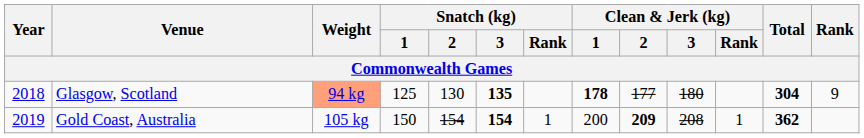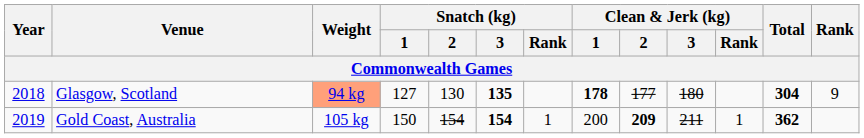 <table class = "wikitable" style="text-align:center;">
 <tr>
 <th rowspan=2 width=40>Year</th>
 <th rowspan=2 width=250>Venue</th>
 <th rowspan=2 width=60>Weight</th>
 <th colspan=4>Snatch (kg)</th>
 <th colspan=4>Clean & Jerk (kg)</th>
 <th rowspan=2 width=40>Total</th>
 <th rowspan=2 width=40>Rank</th>
 </tr>
 <tr>
 <th width=40>1</th>
 <th width=40>2</th>
 <th width=40>3</th>
 <th width=40>Rank</th>
 <th width=40>1</th>
 <th width=40>2</th>
 <th width=40>3</th>
 <th width=40>Rank</th>
 </tr>
 <tr>
 <th colspan=13><a href='#'>Commonwealth Games</a></th>
 </tr>
 <tr>
 <td><a href='#'>2018</a></td>
 <td align=left> <a href='#'>Glasgow</a>, <a href='#'>Scotland</a></td>
 <td style="background: lightsalmon;"><a href='#'>94 kg</a></td>
-<td>125</td>
+<td>127</td>
 <td>130</td>
 <td><strong>135</strong></td>
 <td></td>
 <td><strong>178</strong></td>
 <td><s>177</s></td>
 <td><s>180</s></td>
 <td></td>
 <td><strong>304</strong></td>
 <td>9</td>
 </tr>
 <tr>
 <td><a href='#'>2019</a></td>
 <td align=left> <a href='#'>Gold Coast</a>, <a href='#'>Australia</a></td>
 <td><a href='#'>105 kg</a></td>
 <td>150</td>
 <td><s>154</s></td>
 <td><strong>154</strong></td>
 <td>1</td>
 <td>200</td>
 <td><strong>209</strong></td>
-<td><s>208</s></td>
+<td><s>211</s></td>
 <td>1</td>
 <td><strong>362</strong></td>
 <td></td>
 </tr>
 </table>
